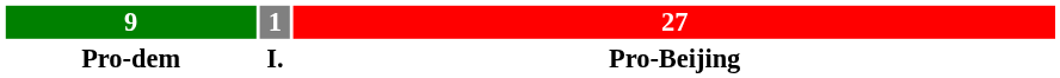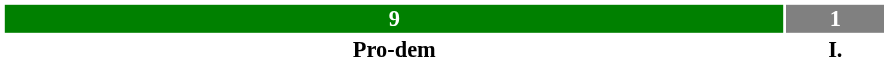 <table style="width:50%; text-align:center;">
 <tr style="color:white;">
 <td style="background:green; width:24%;"><strong>9</strong></td>
 <td style="background:gray; width:3%;"><strong>1</strong></td>
-<td style="background:red; width:73%;"><strong>27</strong></td>
 </tr>
 <tr>
 <td><span><strong>Pro-dem</strong></span></td>
 <td><span><strong>I.</strong></span></td>
-<td><span><strong>Pro-Beijing</strong></span></td>
 </tr>
 </table>
